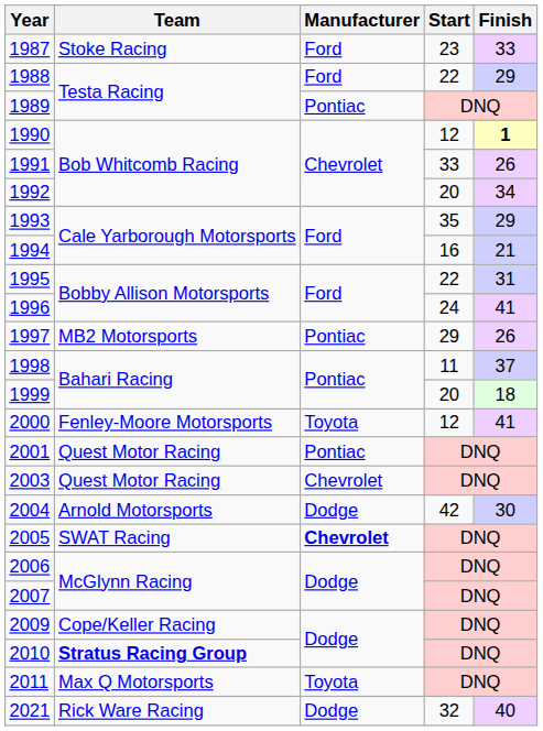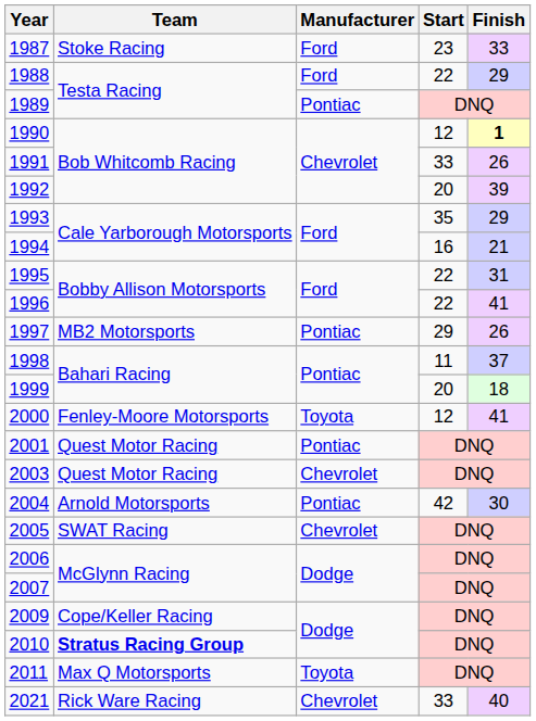 <table class="wikitable" style="font-size: 90%;">
 <tr>
 <th>Year</th>
 <th>Team</th>
 <th>Manufacturer</th>
 <th>Start</th>
 <th>Finish</th>
 </tr>
 <tr>
 <td><a href='#'>1987</a></td>
 <td><a href='#'>Stoke Racing</a></td>
 <td><a href='#'>Ford</a></td>
 <td align=center>23</td>
 <td align=center style="background:#EFCFFF;">33</td>
 </tr>
 <tr>
 <td><a href='#'>1988</a></td>
 <td rowspan=2><a href='#'>Testa Racing</a></td>
 <td><a href='#'>Ford</a></td>
 <td align=center>22</td>
 <td align=center style="background:#CFCFFF;">29</td>
 </tr>
 <tr>
 <td><a href='#'>1989</a></td>
 <td><a href='#'>Pontiac</a></td>
 <td colspan=2 align=center style="background:#FFCFCF;">DNQ</td>
 </tr>
 <tr>
 <td><a href='#'>1990</a></td>
 <td rowspan=3><a href='#'>Bob Whitcomb Racing</a></td>
 <td rowspan=3><a href='#'>Chevrolet</a></td>
 <td align=center>12</td>
 <td align=center style="background:#FFFFBF;"><strong>1</strong></td>
 </tr>
 <tr>
 <td><a href='#'>1991</a></td>
 <td align=center>33</td>
 <td align=center style="background:#EFCFFF;">26</td>
 </tr>
 <tr>
 <td><a href='#'>1992</a></td>
 <td align=center>20</td>
-<td align=center style="background:#EFCFFF;">34</td>
+<td align=center style="background:#EFCFFF;">39</td>
 </tr>
 <tr>
 <td><a href='#'>1993</a></td>
 <td rowspan=2 nowrap><a href='#'>Cale Yarborough Motorsports</a></td>
 <td rowspan=2><a href='#'>Ford</a></td>
 <td align=center>35</td>
 <td align=center style="background:#CFCFFF;">29</td>
 </tr>
 <tr>
 <td><a href='#'>1994</a></td>
 <td align=center>16</td>
 <td align=center style="background:#CFCFFF;">21</td>
 </tr>
 <tr>
 <td><a href='#'>1995</a></td>
 <td rowspan=2><a href='#'>Bobby Allison Motorsports</a></td>
 <td rowspan=2><a href='#'>Ford</a></td>
 <td align=center>22</td>
 <td align=center style="background:#CFCFFF;">31</td>
 </tr>
 <tr>
 <td><a href='#'>1996</a></td>
-<td align=center>24</td>
+<td align=center>22</td>
 <td align=center style="background:#EFCFFF;">41</td>
 </tr>
 <tr>
 <td><a href='#'>1997</a></td>
 <td><a href='#'>MB2 Motorsports</a></td>
 <td><a href='#'>Pontiac</a></td>
 <td align=center>29</td>
 <td align=center style="background:#EFCFFF;">26</td>
 </tr>
 <tr>
 <td><a href='#'>1998</a></td>
 <td rowspan=2><a href='#'>Bahari Racing</a></td>
 <td rowspan=2><a href='#'>Pontiac</a></td>
 <td align=center>11</td>
 <td align=center style="background:#CFCFFF;">37</td>
 </tr>
 <tr>
 <td><a href='#'>1999</a></td>
 <td align=center>20</td>
 <td align=center style="background:#DFFFDF;">18</td>
 </tr>
 <tr>
 <td><a href='#'>2000</a></td>
 <td><a href='#'>Fenley-Moore Motorsports</a></td>
 <td><a href='#'>Toyota</a></td>
 <td align=center>12</td>
 <td align=center style="background:#EFCFFF;">41</td>
 </tr>
 <tr>
 <td><a href='#'>2001</a></td>
 <td><a href='#'>Quest Motor Racing</a></td>
 <td><a href='#'>Pontiac</a></td>
 <td colspan=2 align=center style="background:#FFCFCF;">DNQ</td>
 </tr>
 <tr>
 <td><a href='#'>2003</a></td>
 <td><a href='#'>Quest Motor Racing</a></td>
 <td><a href='#'>Chevrolet</a></td>
 <td colspan=2 align=center style="background:#FFCFCF;">DNQ</td>
 </tr>
 <tr>
 <td><a href='#'>2004</a></td>
 <td><a href='#'>Arnold Motorsports</a></td>
-<td><a href='#'>Dodge</a></td>
+<td><a href='#'>Pontiac</a></td>
 <td align=center>42</td>
 <td align=center style="background:#CFCFFF;">30</td>
 </tr>
 <tr>
 <td><a href='#'>2005</a></td>
 <td><a href='#'>SWAT Racing</a></td>
-<td><strong><a href='#'>Chevrolet</a></strong></td>
+<td><a href='#'>Chevrolet</a></td>
 <td colspan=2 align=center style="background:#FFCFCF;">DNQ</td>
 </tr>
 <tr>
 <td><a href='#'>2006</a></td>
 <td rowspan=2><a href='#'>McGlynn Racing</a></td>
 <td rowspan=2><a href='#'>Dodge</a></td>
 <td colspan=2 align=center style="background:#FFCFCF;">DNQ</td>
 </tr>
 <tr>
 <td><a href='#'>2007</a></td>
 <td colspan=2 align=center style="background:#FFCFCF;">DNQ</td>
 </tr>
 <tr>
 <td><a href='#'>2009</a></td>
 <td><a href='#'>Cope/Keller Racing</a></td>
 <td rowspan=2><a href='#'>Dodge</a></td>
 <td colspan=2 align=center style="background:#FFCFCF;">DNQ</td>
 </tr>
 <tr>
 <td><a href='#'>2010</a></td>
 <td><strong><a href='#'>Stratus Racing Group</a></strong></td>
 <td colspan=2 align=center style="background:#FFCFCF;">DNQ</td>
 </tr>
 <tr>
 <td><a href='#'>2011</a></td>
 <td><a href='#'>Max Q Motorsports</a></td>
 <td><a href='#'>Toyota</a></td>
 <td colspan=2 align=center style="background:#FFCFCF;">DNQ</td>
 </tr>
 <tr>
 <td><a href='#'>2021</a></td>
 <td><a href='#'>Rick Ware Racing</a></td>
-<td><a href='#'>Dodge</a></td>
-<td align=center>32</td>
+<td><a href='#'>Chevrolet</a></td>
+<td align=center>33</td>
 <td align=center style="background:#EFCFFF;">40</td>
 </tr>
 </table>
